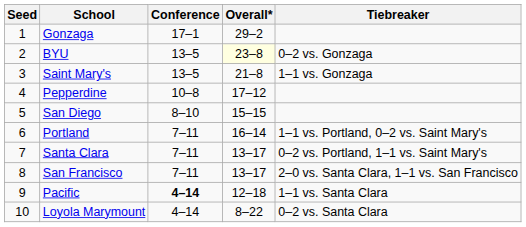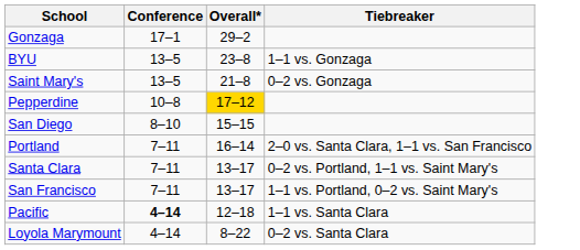 <table class="wikitable" style="white-space:nowrap; font-size:95%;text-align:center">
 <tr>
-<th>Seed</th>
 <th>School</th>
 <th>Conference</th>
 <th>Overall*</th>
 <th>Tiebreaker</th>
 </tr>
 <tr>
-<td>1</td>
 <td align=left><a href='#'>Gonzaga</a></td>
 <td>17–1</td>
 <td>29–2</td>
 <td></td>
 </tr>
 <tr>
-<td>2</td>
 <td align=left><a href='#'>BYU</a></td>
 <td>13–5</td>
-<td style="background: lightyellow;">23–8</td>
+<td>23–8</td>
+<td align=left>1–1 vs. Gonzaga</td>
+</tr>
+<tr>
+<td align=left><a href='#'>Saint Mary's</a></td>
+<td>13–5</td>
+<td>21–8</td>
 <td align=left>0–2 vs. Gonzaga</td>
 </tr>
 <tr>
-<td>3</td>
-<td align=left><a href='#'>Saint Mary's</a></td>
-<td>13–5</td>
-<td>21–8</td>
-<td align=left>1–1 vs. Gonzaga</td>
-</tr>
-<tr>
-<td>4</td>
 <td align=left><a href='#'>Pepperdine</a></td>
 <td>10–8</td>
-<td>17–12</td>
+<td style="background: gold;">17–12</td>
 <td></td>
 </tr>
 <tr>
-<td>5</td>
 <td align=left><a href='#'>San Diego</a></td>
 <td>8–10</td>
 <td>15–15</td>
 <td></td>
 </tr>
 <tr>
-<td>6</td>
 <td align=left><a href='#'>Portland</a></td>
 <td>7–11</td>
 <td>16–14</td>
-<td align=left>1–1 vs. Portland, 0–2 vs. Saint Mary's</td>
+<td align=left>2–0 vs. Santa Clara, 1–1 vs. San Francisco</td>
 </tr>
 <tr>
-<td>7</td>
 <td align=left><a href='#'>Santa Clara</a></td>
 <td>7–11</td>
 <td>13–17</td>
 <td align=left>0–2 vs. Portland, 1–1 vs. Saint Mary's</td>
 </tr>
 <tr>
-<td>8</td>
 <td align=left><a href='#'>San Francisco</a></td>
 <td>7–11</td>
 <td>13–17</td>
-<td align=left>2–0 vs. Santa Clara, 1–1 vs. San Francisco</td>
+<td align=left>1–1 vs. Portland, 0–2 vs. Saint Mary's</td>
 </tr>
 <tr>
-<td>9</td>
 <td align=left><a href='#'>Pacific</a></td>
 <td><strong>4–14</strong></td>
 <td>12–18</td>
 <td align=left>1–1 vs. Santa Clara</td>
 </tr>
 <tr>
-<td>10</td>
 <td align=left><a href='#'>Loyola Marymount</a></td>
 <td>4–14</td>
 <td>8–22</td>
 <td align=left>0–2 vs. Santa Clara</td>
 </tr>
 </table>
